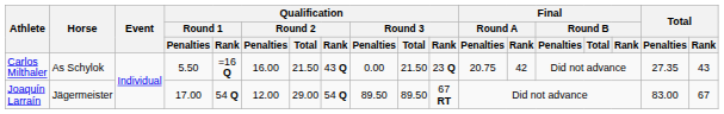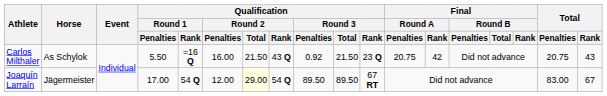 <table class="wikitable" style="font-size:90%">
 <tr>
 <th rowspan="3">Athlete</th>
 <th rowspan="3">Horse</th>
 <th rowspan="3">Event</th>
 <th colspan="8">Qualification</th>
 <th colspan="5">Final</th>
 <th rowspan=2 colspan="2">Total</th>
 </tr>
 <tr style="font-size:95%">
 <th colspan="2">Round 1</th>
 <th colspan="3">Round 2</th>
 <th colspan="3">Round 3</th>
 <th colspan="2">Round A</th>
 <th colspan="3">Round B</th>
 </tr>
 <tr style="font-size:95%">
 <th>Penalties</th>
 <th>Rank</th>
 <th>Penalties</th>
 <th>Total</th>
 <th>Rank</th>
 <th>Penalties</th>
 <th>Total</th>
 <th>Rank</th>
 <th>Penalties</th>
 <th>Rank</th>
 <th>Penalties</th>
 <th>Total</th>
 <th>Rank</th>
 <th>Penalties</th>
 <th>Rank</th>
 </tr>
 <tr align=center>
 <td align=left><a href='#'>Carlos Milthaler</a></td>
 <td align=left>As Schylok</td>
 <td align=left rowspan=4><a href='#'>Individual</a></td>
 <td>5.50</td>
 <td>=16 <strong>Q</strong></td>
 <td>16.00</td>
 <td>21.50</td>
 <td>43 <strong>Q</strong></td>
-<td>0.00</td>
+<td>0.92</td>
 <td>21.50</td>
 <td>23 <strong>Q</strong></td>
 <td>20.75</td>
 <td>42</td>
 <td colspan=3>Did not advance</td>
-<td>27.35</td>
+<td>20.75</td>
 <td>43</td>
 </tr>
 <tr align=center>
 <td align=left><a href='#'>Joaquín Larraín</a></td>
 <td align=left>Jägermeister</td>
 <td>17.00</td>
 <td>54 <strong>Q</strong></td>
 <td>12.00</td>
-<td>29.00</td>
+<td style="background: lightyellow;">29.00</td>
 <td>54 <strong>Q</strong></td>
 <td>89.50</td>
 <td>89.50</td>
 <td>67 <strong>RT</strong></td>
 <td colspan=5>Did not advance</td>
 <td>83.00</td>
 <td>67</td>
 </tr>
 </table>
